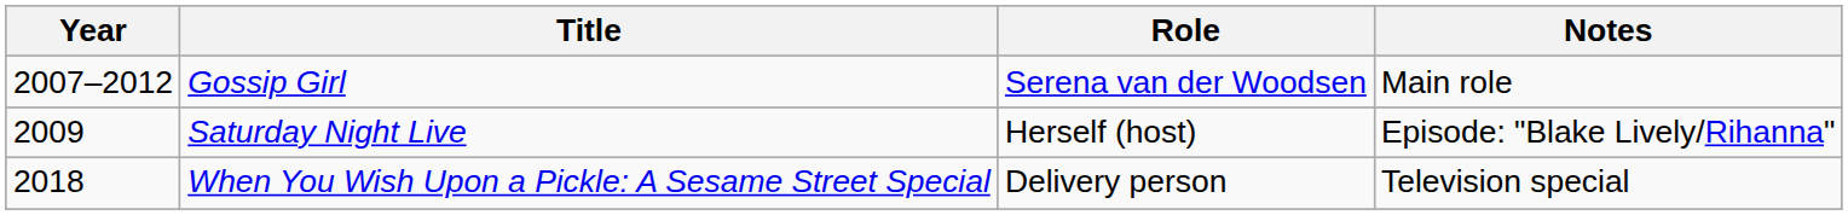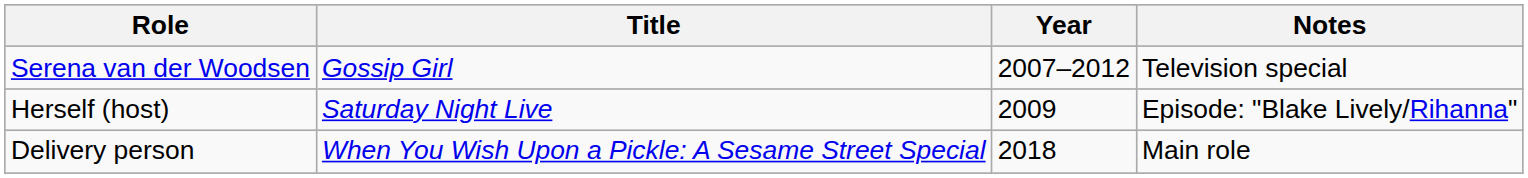 <table class="wikitable sortable">
 <tr>
+<th>Role</th>
+<th>Title</th>
 <th>Year</th>
-<th>Title</th>
-<th>Role</th>
 <th class="unsortable">Notes</th>
 </tr>
 <tr>
+<td><a href='#'>Serena van der Woodsen</a></td>
+<td><em><a href='#'>Gossip Girl</a></em></td>
 <td>2007–2012</td>
-<td><em><a href='#'>Gossip Girl</a></em></td>
-<td><a href='#'>Serena van der Woodsen</a></td>
-<td>Main role</td>
+<td>Television special</td>
 </tr>
 <tr>
+<td>Herself (host)</td>
+<td><em><a href='#'>Saturday Night Live</a></em></td>
 <td>2009</td>
-<td><em><a href='#'>Saturday Night Live</a></em></td>
-<td>Herself (host)</td>
 <td>Episode: "Blake Lively/<a href='#'>Rihanna</a>"</td>
 </tr>
 <tr>
+<td>Delivery person</td>
+<td><em><a href='#'>When You Wish Upon a Pickle: A Sesame Street Special</a></em></td>
 <td>2018</td>
-<td><em><a href='#'>When You Wish Upon a Pickle: A Sesame Street Special</a></em></td>
-<td>Delivery person</td>
-<td>Television special</td>
+<td>Main role</td>
 </tr>
 </table>
